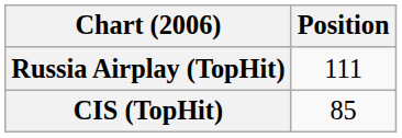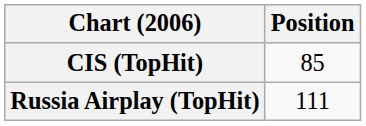 <table class="wikitable plainrowheaders" style="text-align:center">
 <tr>
 <th>Chart (2006)</th>
 <th>Position</th>
 </tr>
 <tr>
+<th scope="row">CIS (TopHit)</th>
+<td>85</td>
+</tr>
+<tr>
 <th scope="row">Russia Airplay (TopHit)</th>
 <td>111</td>
 </tr>
-<tr>
-<th scope="row">CIS (TopHit)</th>
-<td>85</td>
-</tr>
 </table>
